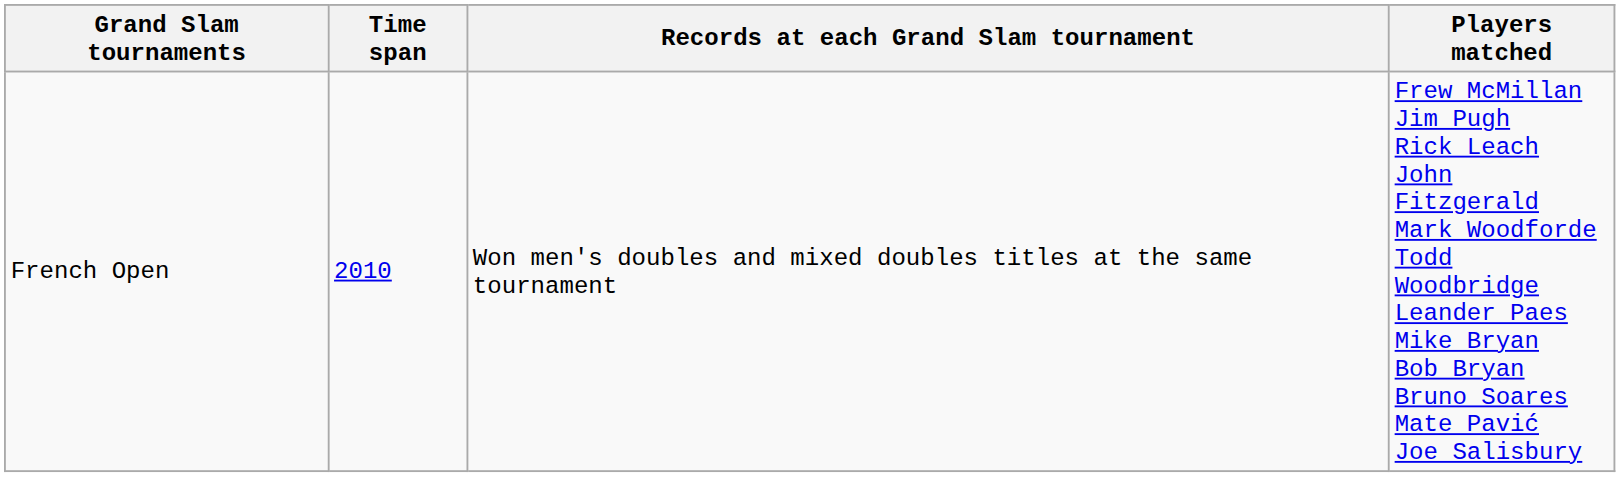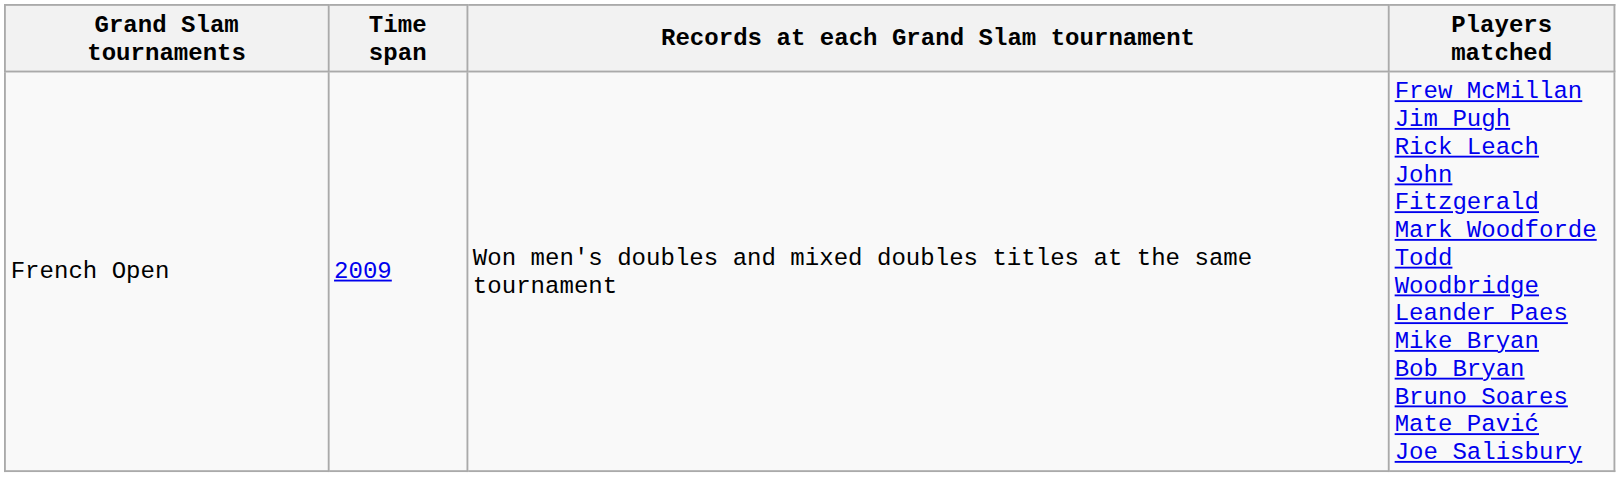 <table class="wikitable collapsible collapsed">
 <tr>
 <th>Grand Slam tournaments</th>
 <th>Time span</th>
 <th>Records at each Grand Slam tournament</th>
 <th>Players matched</th>
 </tr>
 <tr>
 <td>French Open</td>
-<td><a href='#'>2010</a></td>
+<td><a href='#'>2009</a></td>
 <td>Won men's doubles and mixed doubles titles at the same tournament</td>
 <td><a href='#'>Frew McMillan</a><br><a href='#'>Jim Pugh</a><br><a href='#'>Rick Leach</a><br><a href='#'>John Fitzgerald</a><br><a href='#'>Mark Woodforde</a><br><a href='#'>Todd Woodbridge</a><br><a href='#'>Leander Paes</a><br><a href='#'>Mike Bryan</a><br><a href='#'>Bob Bryan</a><br><a href='#'>Bruno Soares</a><br><a href='#'>Mate Pavić</a><br><a href='#'>Joe Salisbury</a></td>
 </tr>
 </table>
